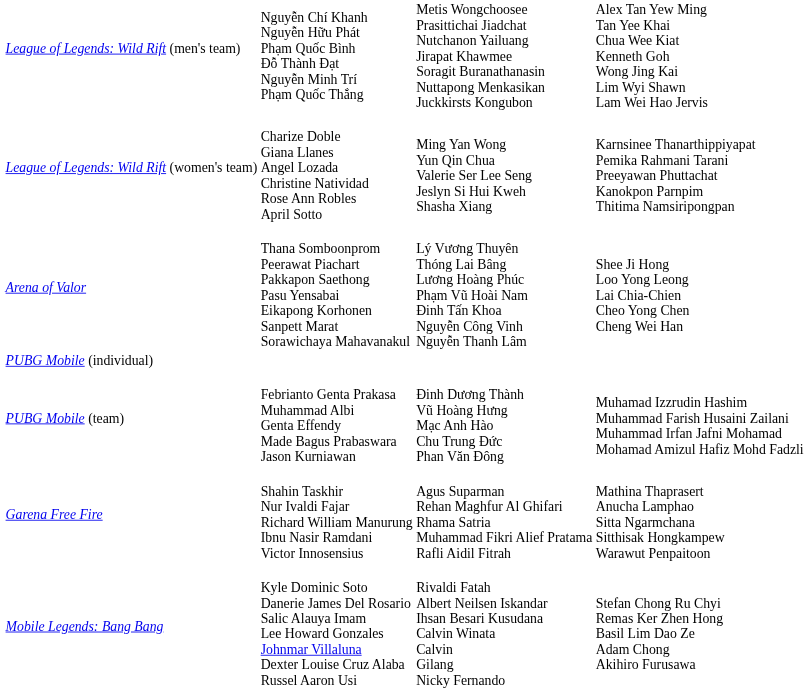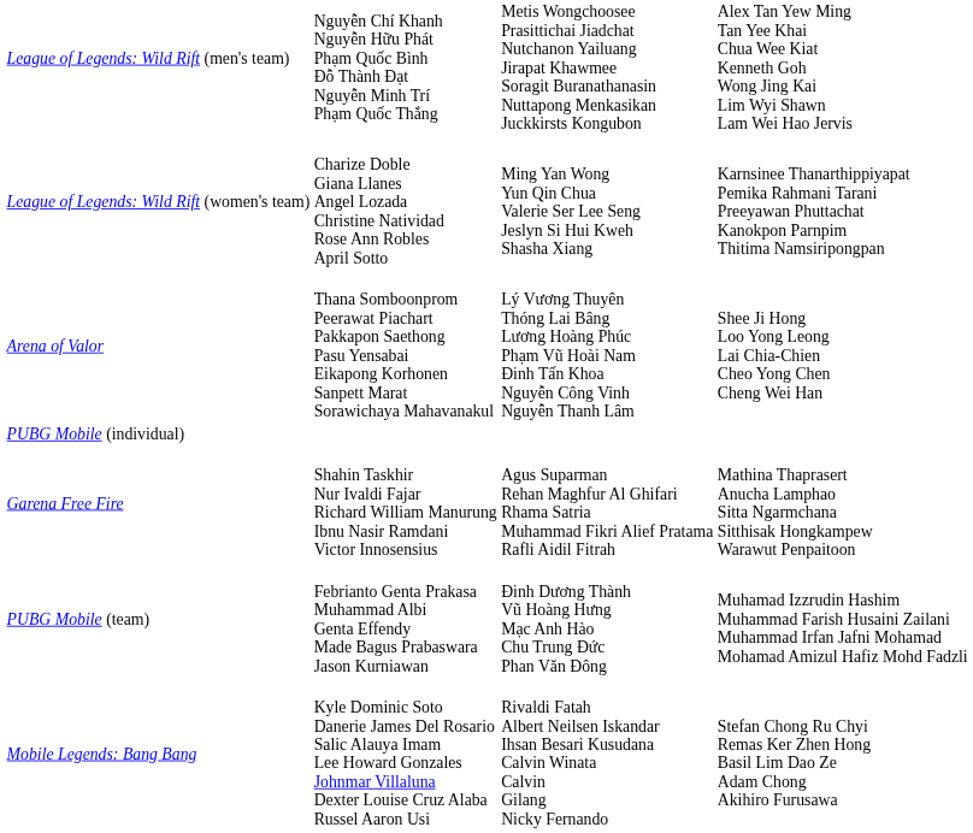 <table>
 <tr>
 <td><em><a href='#'>League of Legends: Wild Rift</a></em> (men's team)<br></td>
 <td><br>Nguyễn Chí Khanh<br>Nguyễn Hữu Phát<br>Phạm Quốc Bình<br>Đỗ Thành Đạt<br>Nguyễn Minh Trí<br>Phạm Quốc Thắng</td>
 <td><br>Metis Wongchoosee<br>Prasittichai Jiadchat<br>Nutchanon Yailuang<br>Jirapat Khawmee<br>Soragit Buranathanasin<br>Nuttapong Menkasikan<br>Juckkirsts Kongubon</td>
 <td><br>Alex Tan Yew Ming<br>Tan Yee Khai<br>Chua Wee Kiat<br>Kenneth Goh<br>Wong Jing Kai<br>Lim Wyi Shawn<br>Lam Wei Hao Jervis</td>
 </tr>
 <tr>
 <td><em><a href='#'>League of Legends: Wild Rift</a></em> (women's team)<br></td>
 <td><br>Charize Doble<br>Giana Llanes<br>Angel Lozada<br>Christine Natividad<br>Rose Ann Robles<br>April Sotto</td>
 <td><br>Ming Yan Wong<br>Yun Qin Chua<br>Valerie Ser Lee Seng<br>Jeslyn Si Hui Kweh<br>Shasha Xiang</td>
 <td><br>Karnsinee Thanarthippiyapat<br>Pemika Rahmani Tarani<br>Preeyawan Phuttachat<br>Kanokpon Parnpim<br>Thitima Namsiripongpan</td>
 </tr>
 <tr>
 <td><em><a href='#'>Arena of Valor</a></em><br></td>
 <td><br>Thana Somboonprom<br>Peerawat Piachart<br>Pakkapon Saethong<br>Pasu Yensabai<br>Eikapong Korhonen<br>Sanpett Marat<br>Sorawichaya Mahavanakul</td>
 <td><br>Lý Vương Thuyên<br>Thóng Lai Bâng<br>Lương Hoàng Phúc<br>Phạm Vũ Hoài Nam<br>Đinh Tấn Khoa<br>Nguyễn Công Vinh<br>Nguyễn Thanh Lâm</td>
 <td><br>Shee Ji Hong<br>Loo Yong Leong<br>Lai Chia-Chien<br>Cheo Yong Chen<br>Cheng Wei Han</td>
 </tr>
 <tr>
 <td><em><a href='#'>PUBG Mobile</a></em> (individual)<br></td>
 <td></td>
 <td></td>
 <td></td>
 </tr>
 <tr>
+<td><em><a href='#'>Garena Free Fire</a></em> <br></td>
+<td><br>Shahin Taskhir<br>Nur Ivaldi Fajar<br>Richard William Manurung<br>Ibnu Nasir Ramdani<br>Victor Innosensius</td>
+<td><br>Agus Suparman<br>Rehan Maghfur Al Ghifari<br>Rhama Satria<br>Muhammad Fikri Alief Pratama<br>Rafli Aidil Fitrah</td>
+<td><br>Mathina Thaprasert<br>Anucha Lamphao<br>Sitta Ngarmchana<br>Sitthisak Hongkampew<br>Warawut Penpaitoon</td>
+</tr>
+<tr>
 <td><em><a href='#'>PUBG Mobile</a></em> (team)<br></td>
 <td><br>Febrianto Genta Prakasa<br>Muhammad Albi<br>Genta Effendy<br>Made Bagus Prabaswara<br>Jason Kurniawan</td>
 <td><br>Đinh Dương Thành<br>Vũ Hoàng Hưng<br>Mạc Anh Hào<br>Chu Trung Đức<br>Phan Văn Đông</td>
 <td><br>Muhamad Izzrudin Hashim<br>Muhammad Farish Husaini Zailani<br>Muhammad Irfan Jafni Mohamad<br>Mohamad Amizul Hafiz Mohd Fadzli</td>
-</tr>
-<tr>
-<td><em><a href='#'>Garena Free Fire</a></em> <br></td>
-<td><br>Shahin Taskhir<br>Nur Ivaldi Fajar<br>Richard William Manurung<br>Ibnu Nasir Ramdani<br>Victor Innosensius</td>
-<td><br>Agus Suparman<br>Rehan Maghfur Al Ghifari<br>Rhama Satria<br>Muhammad Fikri Alief Pratama<br>Rafli Aidil Fitrah</td>
-<td><br>Mathina Thaprasert<br>Anucha Lamphao<br>Sitta Ngarmchana<br>Sitthisak Hongkampew<br>Warawut Penpaitoon</td>
 </tr>
 <tr>
 <td><em><a href='#'>Mobile Legends: Bang Bang</a></em><br></td>
 <td><br>Kyle Dominic Soto<br>Danerie James Del Rosario<br>Salic Alauya Imam<br>Lee Howard Gonzales<br><a href='#'>Johnmar Villaluna</a><br>Dexter Louise Cruz Alaba<br>Russel Aaron Usi</td>
 <td><br>Rivaldi Fatah<br>Albert Neilsen Iskandar<br>Ihsan Besari Kusudana<br>Calvin Winata<br>Calvin<br>Gilang<br>Nicky Fernando</td>
 <td><br>Stefan Chong Ru Chyi<br>Remas Ker Zhen Hong<br>Basil Lim Dao Ze<br>Adam Chong<br>Akihiro Furusawa</td>
 </tr>
 </table>
